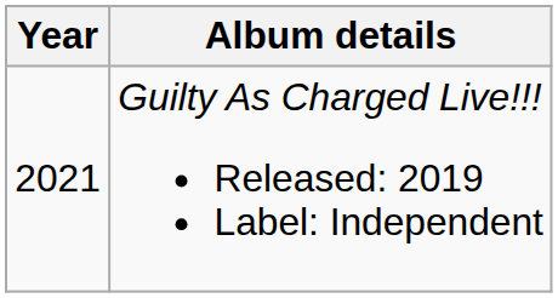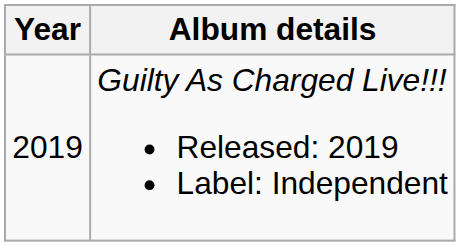 <table class="wikitable">
 <tr>
 <th>Year</th>
 <th>Album details</th>
 </tr>
 <tr>
-<td>2021</td>
+<td>2019</td>
 <td><em>Guilty As Charged Live!!!</em><br><ul><li>Released: 2019</li><li>Label: Independent</li></ul></td>
 </tr>
 </table>
